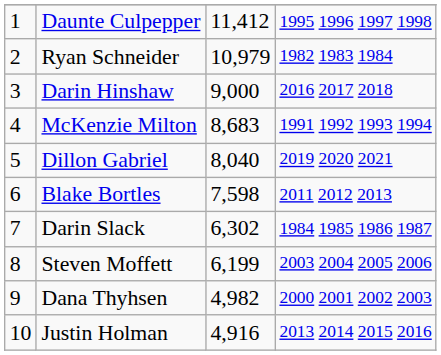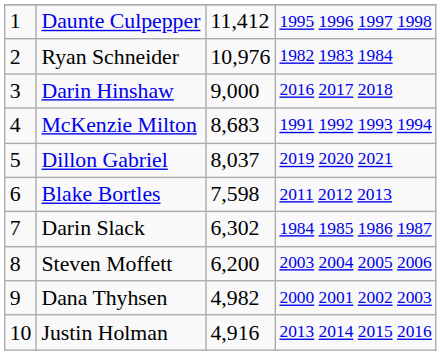 <table class="wikitable">
 <tr>
 </tr>
 <tr>
 <td>1</td>
 <td><a href='#'>Daunte Culpepper</a></td>
 <td>11,412</td>
 <td style="font-size:80%;"><a href='#'>1995</a> <a href='#'>1996</a> <a href='#'>1997</a> <a href='#'>1998</a></td>
 </tr>
 <tr>
 <td>2</td>
 <td>Ryan Schneider</td>
-<td>10,979</td>
+<td>10,976</td>
 <td style="font-size:80%;"><a href='#'>1982</a> <a href='#'>1983</a> <a href='#'>1984</a></td>
 </tr>
 <tr>
 <td>3</td>
 <td><a href='#'>Darin Hinshaw</a></td>
 <td>9,000</td>
 <td style="font-size:80%;"><a href='#'>2016</a> <a href='#'>2017</a> <a href='#'>2018</a></td>
 </tr>
 <tr>
 <td>4</td>
 <td><a href='#'>McKenzie Milton</a></td>
 <td>8,683</td>
 <td style="font-size:80%;"><a href='#'>1991</a> <a href='#'>1992</a> <a href='#'>1993</a> <a href='#'>1994</a></td>
 </tr>
 <tr>
 <td>5</td>
 <td><a href='#'>Dillon Gabriel</a></td>
-<td>8,040</td>
+<td>8,037</td>
 <td style="font-size:80%;"><a href='#'>2019</a> <a href='#'>2020</a> <a href='#'>2021</a></td>
 </tr>
 <tr>
 <td>6</td>
 <td><a href='#'>Blake Bortles</a></td>
 <td>7,598</td>
 <td style="font-size:80%;"><a href='#'>2011</a> <a href='#'>2012</a> <a href='#'>2013</a></td>
 </tr>
 <tr>
 <td>7</td>
 <td>Darin Slack</td>
 <td>6,302</td>
 <td style="font-size:80%;"><a href='#'>1984</a> <a href='#'>1985</a> <a href='#'>1986</a> <a href='#'>1987</a></td>
 </tr>
 <tr>
 <td>8</td>
 <td>Steven Moffett</td>
-<td>6,199</td>
+<td>6,200</td>
 <td style="font-size:80%;"><a href='#'>2003</a> <a href='#'>2004</a> <a href='#'>2005</a> <a href='#'>2006</a></td>
 </tr>
 <tr>
 <td>9</td>
 <td>Dana Thyhsen</td>
 <td>4,982</td>
 <td style="font-size:80%;"><a href='#'>2000</a> <a href='#'>2001</a> <a href='#'>2002</a> <a href='#'>2003</a></td>
 </tr>
 <tr>
 <td>10</td>
 <td>Justin Holman</td>
 <td>4,916</td>
 <td style="font-size:80%;"><a href='#'>2013</a> <a href='#'>2014</a> <a href='#'>2015</a> <a href='#'>2016</a></td>
 </tr>
 </table>
